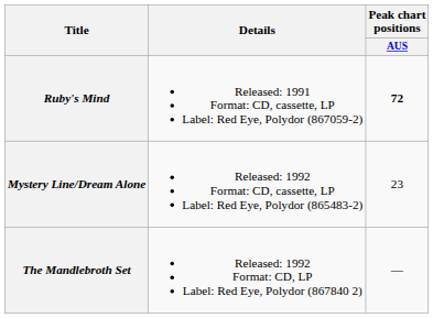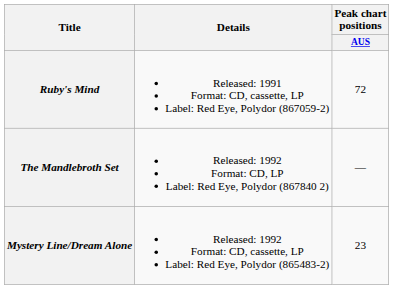 <table class="wikitable plainrowheaders" style="text-align:center;" border="1">
 <tr>
 <th rowspan="2">Title</th>
 <th rowspan="2">Details</th>
 <th scope="col" colspan="1">Peak chart<br> positions</th>
 </tr>
 <tr>
 <th scope="col" style="font-size:85%"><a href='#'>AUS</a><br></th>
 </tr>
 <tr>
 <th scope="row"><em>Ruby's Mind</em><br></th>
 <td><br><ul><li>Released: 1991</li><li>Format: CD, cassette, LP</li><li>Label: Red Eye, Polydor (867059-2)</li></ul></td>
-<td><strong>72</strong></td>
+<td>72</td>
+</tr>
+<tr>
+<th scope="row"><em>The Mandlebroth Set</em><br></th>
+<td><br><ul><li>Released: 1992</li><li>Format: CD, LP</li><li>Label: Red Eye, Polydor (867840 2)</li></ul></td>
+<td>—</td>
 </tr>
 <tr>
 <th scope="row"><em>Mystery Line/Dream Alone</em><br></th>
 <td><br><ul><li>Released: 1992</li><li>Format: CD, cassette, LP</li><li>Label: Red Eye, Polydor (865483-2)</li></ul></td>
 <td>23</td>
 </tr>
-<tr>
-<th scope="row"><em>The Mandlebroth Set</em><br></th>
-<td><br><ul><li>Released: 1992</li><li>Format: CD, LP</li><li>Label: Red Eye, Polydor (867840 2)</li></ul></td>
-<td>—</td>
-</tr>
 </table>
